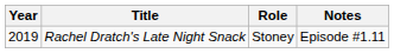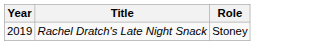 <table class="wikitable sortable">
 <tr>
 <th>Year</th>
 <th>Title</th>
 <th>Role</th>
-<th>Notes</th>
 </tr>
 <tr>
 <td>2019</td>
 <td><em>Rachel Dratch's Late Night Snack</em></td>
 <td>Stoney</td>
-<td>Episode #1.11</td>
 </tr>
 </table>
